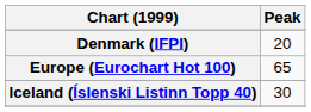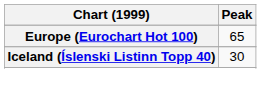 <table class="wikitable sortable plainrowheaders">
 <tr>
 <th scope="col">Chart (1999)</th>
 <th scope="col">Peak</th>
 </tr>
 <tr>
-</tr>
-<tr>
-<th scope="row">Denmark (<a href='#'>IFPI</a>)</th>
-<td style="text-align:center;">20</td>
 </tr>
 <tr>
 <th scope="row">Europe (<a href='#'>Eurochart Hot 100</a>)</th>
 <td style="text-align:center;">65</td>
 </tr>
 <tr>
 </tr>
 <tr>
 </tr>
 <tr>
 <th scope="row">Iceland (<a href='#'>Íslenski Listinn Topp 40</a>)</th>
 <td style="text-align:center;">30</td>
 </tr>
 <tr>
 </tr>
 <tr>
 </tr>
 <tr>
 </tr>
 <tr>
 </tr>
 <tr>
 </tr>
 <tr>
 </tr>
 <tr>
 </tr>
 <tr>
 </tr>
 <tr>
 </tr>
 </table>
